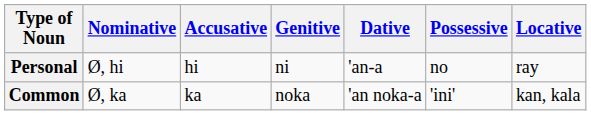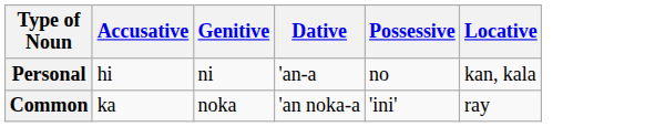 <table class="wikitable">
 <tr>
 <th>Type of<br> Noun</th>
-<th c=01><a href='#'>Nominative</a></th>
 <th c=02><a href='#'>Accusative</a></th>
 <th c=03><a href='#'>Genitive</a></th>
 <th c=04><a href='#'>Dative</a></th>
 <th c=05><a href='#'>Possessive</a></th>
 <th c=06><a href='#'>Locative</a></th>
 </tr>
 <tr>
 <th>Personal</th>
-<td c=01>Ø, hi</td>
 <td c=02>hi</td>
 <td c=03>ni</td>
 <td c=04>'an-a</td>
 <td c=05>no</td>
-<td c=06>ray</td>
+<td c=06>kan, kala</td>
 </tr>
 <tr>
 <th>Common</th>
-<td c=01>Ø, ka</td>
 <td c=02>ka</td>
 <td c=03>noka</td>
 <td c=04>'an noka-a</td>
 <td c=05>'ini'</td>
-<td c=06>kan, kala</td>
+<td c=06>ray</td>
 </tr>
 </table>
